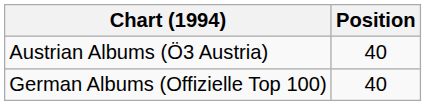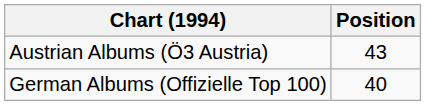 <table class="wikitable sortable plainrowheaders">
 <tr>
 <th scope="col">Chart (1994)</th>
 <th scope="col">Position</th>
 </tr>
 <tr>
 <td>Austrian Albums (Ö3 Austria)</td>
-<td align="center">40</td>
+<td align="center">43</td>
 </tr>
 <tr>
 <td>German Albums (Offizielle Top 100)</td>
 <td align="center">40</td>
 </tr>
 </table>
